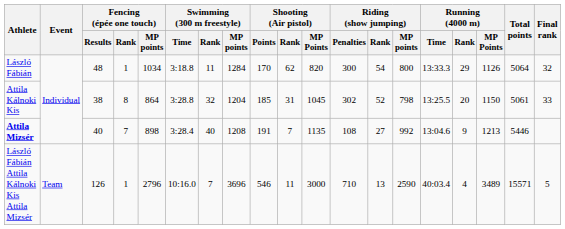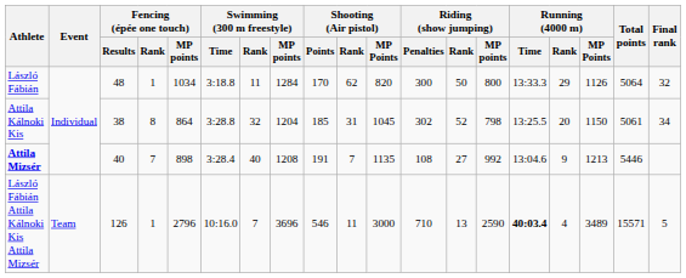 <table class="wikitable" style="font-size:90%">
 <tr>
 <th rowspan="2">Athlete</th>
 <th rowspan="2">Event</th>
 <th colspan=3>Fencing<br><span>(épée one touch)</span></th>
 <th colspan=3>Swimming<br><span>(300 m freestyle)</span></th>
 <th colspan=3>Shooting<br><span>(Air pistol)</span></th>
 <th colspan=3>Riding<br><span>(show jumping)</span></th>
 <th colspan=3>Running<br><span>(4000 m)</span></th>
 <th rowspan=2>Total points</th>
 <th rowspan=2>Final rank</th>
 </tr>
 <tr style="font-size:95%">
 <th>Results</th>
 <th>Rank</th>
 <th>MP points</th>
 <th>Time</th>
 <th>Rank</th>
 <th>MP points</th>
 <th>Points</th>
 <th>Rank</th>
 <th>MP Points</th>
 <th>Penalties</th>
 <th>Rank</th>
 <th>MP points</th>
 <th>Time</th>
 <th>Rank</th>
 <th>MP Points</th>
 </tr>
 <tr align=center>
 <td align=left><a href='#'>László Fábián</a></td>
 <td align=left rowspan=3><a href='#'>Individual</a></td>
 <td>48</td>
 <td>1</td>
 <td>1034</td>
 <td>3:18.8</td>
 <td>11</td>
 <td>1284</td>
 <td>170</td>
 <td>62</td>
 <td>820</td>
 <td>300</td>
-<td>54</td>
+<td>50</td>
 <td>800</td>
 <td>13:33.3</td>
 <td>29</td>
 <td>1126</td>
 <td>5064</td>
 <td>32</td>
 </tr>
 <tr align=center>
 <td align=left><a href='#'>Attila Kálnoki Kis</a></td>
 <td>38</td>
 <td>8</td>
 <td>864</td>
 <td>3:28.8</td>
 <td>32</td>
 <td>1204</td>
 <td>185</td>
 <td>31</td>
 <td>1045</td>
 <td>302</td>
 <td>52</td>
 <td>798</td>
 <td>13:25.5</td>
 <td>20</td>
 <td>1150</td>
 <td>5061</td>
-<td>33</td>
+<td>34</td>
 </tr>
 <tr align=center>
 <td align=left><strong><a href='#'>Attila Mizsér</a></strong></td>
 <td>40</td>
 <td>7</td>
 <td>898</td>
 <td>3:28.4</td>
 <td>40</td>
 <td>1208</td>
 <td>191</td>
 <td>7</td>
 <td>1135</td>
 <td>108</td>
 <td>27</td>
 <td>992</td>
 <td>13:04.6</td>
 <td>9</td>
 <td>1213</td>
 <td>5446</td>
 <td></td>
 </tr>
 <tr align=center>
 <td align=left><a href='#'>László Fábián</a><br><a href='#'>Attila Kálnoki Kis</a><br><a href='#'>Attila Mizsér</a></td>
 <td align=left><a href='#'>Team</a></td>
 <td>126</td>
 <td>1</td>
 <td>2796</td>
 <td>10:16.0</td>
 <td>7</td>
 <td>3696</td>
 <td>546</td>
 <td>11</td>
 <td>3000</td>
 <td>710</td>
 <td>13</td>
 <td>2590</td>
-<td>40:03.4</td>
+<td><strong>40:03.4</strong></td>
 <td>4</td>
 <td>3489</td>
 <td>15571</td>
 <td>5</td>
 </tr>
 </table>
